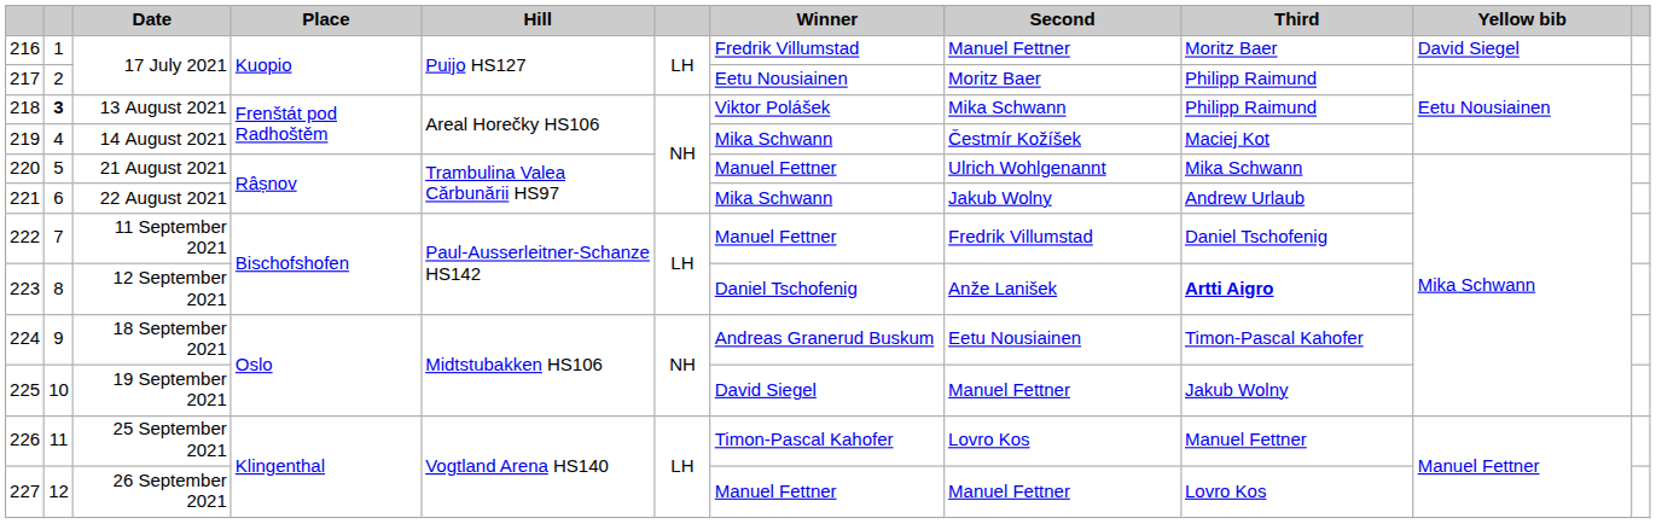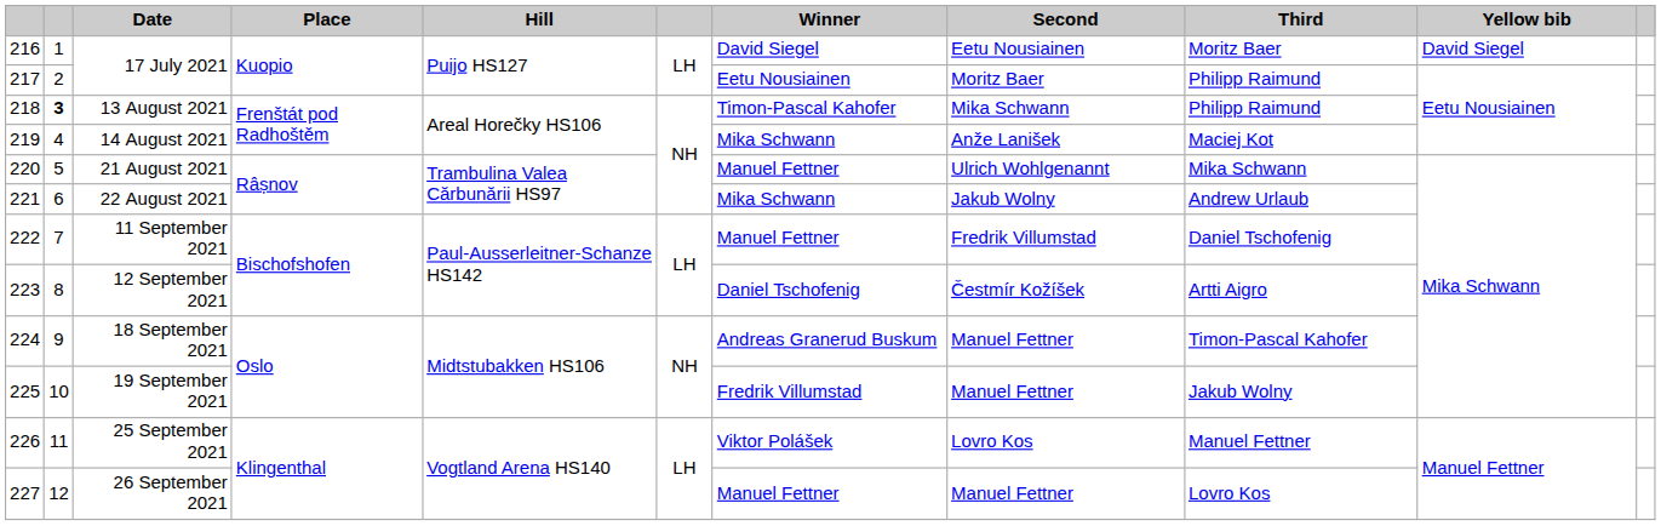 <table class="wikitable plainrowheaders" style="background:#fff; font-size:86%; line-height:16px; border:grey solid 1px; border-collapse:collapse;">
 <tr style="background:#ccc; text-align:center;">
 <th scope="col" style="background:#ccc; width=30 px;"></th>
 <th scope="col" style="background:#ccc; width=45 px;"></th>
 <th scope="col" style="background:#ccc; width:120px;">Date</th>
 <th scope="col" style="background:#ccc; width:150px;">Place</th>
 <th scope="col" style="background:#ccc; width:190px;">Hill</th>
 <th scope="col" style="background:#ccc; width:40px;"></th>
 <th scope="col" style="background:#ccc; width:195px;">Winner</th>
 <th scope="col" style="background:#ccc; width:195px;">Second</th>
 <th scope="col" style="background:#ccc; width:195px;">Third</th>
 <th scope="col" style="background:#ccc; width:180px;">Yellow bib</th>
 <th scope="col" style="background:#ccc; width:10px;"></th>
 </tr>
 <tr>
 <td style="text-align:center">216</td>
 <td style="text-align:center">1</td>
 <td rowspan=2 style="text-align:right">17 July 2021 </td>
 <td rowspan=2> <a href='#'>Kuopio</a></td>
 <td rowspan=2><a href='#'>Puijo</a> HS127</td>
 <td rowspan=2 style="text-align:center">LH</td>
-<td> <a href='#'>Fredrik Villumstad</a></td>
-<td> <a href='#'>Manuel Fettner</a></td>
+<td> <a href='#'>David Siegel</a></td>
+<td> <a href='#'>Eetu Nousiainen</a></td>
 <td> <a href='#'>Moritz Baer</a></td>
 <td> <a href='#'>David Siegel</a></td>
 <td></td>
 </tr>
 <tr>
 <td style="text-align:center">217</td>
 <td style="text-align:center">2</td>
 <td> <a href='#'>Eetu Nousiainen</a></td>
 <td> <a href='#'>Moritz Baer</a></td>
 <td> <a href='#'>Philipp Raimund</a></td>
 <td rowspan=3> <a href='#'>Eetu Nousiainen</a></td>
 <td></td>
 </tr>
 <tr>
 <td style="text-align:center">218</td>
 <td style="text-align:center"><strong>3</strong></td>
 <td style="text-align:right">13 August 2021</td>
 <td rowspan=2> <a href='#'>Frenštát pod Radhoštěm</a></td>
 <td rowspan=2>Areal Horečky HS106</td>
 <td rowspan=4 style="text-align:center">NH</td>
-<td> <a href='#'>Viktor Polášek</a></td>
+<td> <a href='#'>Timon-Pascal Kahofer</a></td>
 <td> <a href='#'>Mika Schwann</a></td>
 <td> <a href='#'>Philipp Raimund</a></td>
 <td></td>
 </tr>
 <tr>
 <td style="text-align:center">219</td>
 <td style="text-align:center">4</td>
 <td style="text-align:right">14 August 2021</td>
 <td> <a href='#'>Mika Schwann</a></td>
-<td> <a href='#'>Čestmír Kožíšek</a></td>
+<td> <a href='#'>Anže Lanišek</a></td>
 <td> <a href='#'>Maciej Kot</a></td>
 <td></td>
 </tr>
 <tr>
 <td style="text-align:center">220</td>
 <td style="text-align:center">5</td>
 <td style="text-align:right">21 August 2021</td>
 <td rowspan=2> <a href='#'>Râșnov</a></td>
 <td rowspan=2><a href='#'>Trambulina Valea Cărbunării</a> HS97</td>
 <td> <a href='#'>Manuel Fettner</a></td>
 <td> <a href='#'>Ulrich Wohlgenannt</a></td>
 <td> <a href='#'>Mika Schwann</a></td>
 <td rowspan=6> <a href='#'>Mika Schwann</a></td>
 <td></td>
 </tr>
 <tr>
 <td style="text-align:center">221</td>
 <td style="text-align:center">6</td>
 <td style="text-align:right">22 August 2021</td>
 <td> <a href='#'>Mika Schwann</a></td>
 <td> <a href='#'>Jakub Wolny</a></td>
 <td> <a href='#'>Andrew Urlaub</a></td>
 <td></td>
 </tr>
 <tr>
 <td style="text-align:center">222</td>
 <td style="text-align:center">7</td>
 <td style="text-align:right">11 September 2021</td>
 <td rowspan=2> <a href='#'>Bischofshofen</a></td>
 <td rowspan=2><a href='#'>Paul-Ausserleitner-Schanze</a> HS142</td>
 <td rowspan=2 style="text-align:center">LH</td>
 <td> <a href='#'>Manuel Fettner</a></td>
 <td> <a href='#'>Fredrik Villumstad</a></td>
 <td> <a href='#'>Daniel Tschofenig</a></td>
 <td></td>
 </tr>
 <tr>
 <td style="text-align:center">223</td>
 <td style="text-align:center">8</td>
 <td style="text-align:right">12 September 2021</td>
 <td> <a href='#'>Daniel Tschofenig</a></td>
-<td> <a href='#'>Anže Lanišek</a></td>
-<td><strong> <a href='#'>Artti Aigro</a></strong></td>
+<td> <a href='#'>Čestmír Kožíšek</a></td>
+<td> <a href='#'>Artti Aigro</a></td>
 <td></td>
 </tr>
 <tr>
 <td style="text-align:center">224</td>
 <td style="text-align:center">9</td>
 <td style="text-align:right">18 September 2021</td>
 <td rowspan=2> <a href='#'>Oslo</a></td>
 <td rowspan=2><a href='#'>Midtstubakken</a> HS106</td>
 <td rowspan=2 style="text-align:center">NH</td>
 <td> <a href='#'>Andreas Granerud Buskum</a></td>
-<td> <a href='#'>Eetu Nousiainen</a></td>
+<td> <a href='#'>Manuel Fettner</a></td>
 <td> <a href='#'>Timon-Pascal Kahofer</a></td>
 <td></td>
 </tr>
 <tr>
 <td style="text-align:center">225</td>
 <td style="text-align:center">10</td>
 <td style="text-align:right">19 September 2021</td>
-<td> <a href='#'>David Siegel</a></td>
+<td> <a href='#'>Fredrik Villumstad</a></td>
 <td> <a href='#'>Manuel Fettner</a></td>
 <td> <a href='#'>Jakub Wolny</a></td>
 <td></td>
 </tr>
 <tr>
 <td style="text-align:center">226</td>
 <td style="text-align:center">11</td>
 <td style="text-align:right">25 September 2021</td>
 <td rowspan=2> <a href='#'>Klingenthal</a></td>
 <td rowspan=2><a href='#'>Vogtland Arena</a> HS140</td>
 <td rowspan=2 style="text-align:center">LH</td>
-<td> <a href='#'>Timon-Pascal Kahofer</a></td>
+<td> <a href='#'>Viktor Polášek</a></td>
 <td> <a href='#'>Lovro Kos</a></td>
 <td> <a href='#'>Manuel Fettner</a></td>
 <td rowspan=2> <a href='#'>Manuel Fettner</a></td>
 <td></td>
 </tr>
 <tr>
 <td style="text-align:center">227</td>
 <td style="text-align:center">12</td>
 <td style="text-align:right">26 September 2021</td>
 <td> <a href='#'>Manuel Fettner</a></td>
 <td> <a href='#'>Manuel Fettner</a></td>
 <td> <a href='#'>Lovro Kos</a></td>
 <td></td>
 </tr>
 </table>
